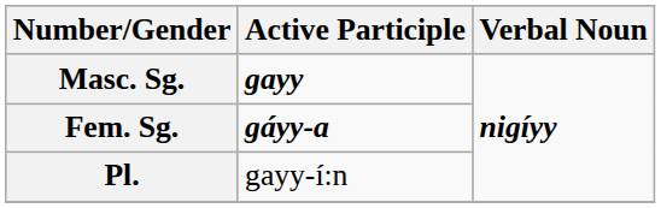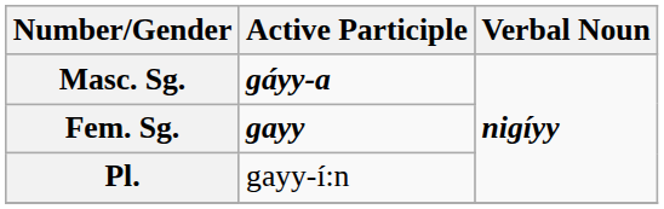 <table class="wikitable">
 <tr>
 <th>Number/Gender</th>
 <th>Active Participle</th>
 <th>Verbal Noun</th>
 </tr>
 <tr>
 <th>Masc. Sg.</th>
-<td><strong><em>gayy</em></strong></td>
+<td><strong><em>gáyy<strong>-a<em></td>
 <td rowspan=3><strong><em>nigíyy</em></strong></td>
 </tr>
 <tr>
 <th>Fem. Sg.</th>
-<td><strong><em>gáyy<strong>-a<em></td>
+<td><strong><em>gayy</em></strong></td>
 </tr>
 <tr>
 <th>Pl.</th>
 <td></em></strong>gayy</strong>-í:n</em></td>
 </tr>
 <tr>
 </tr>
 </table>
